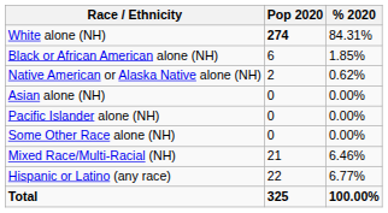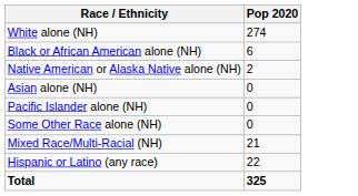 <table class="wikitable">
 <tr>
 <th>Race / Ethnicity</th>
 <th>Pop 2020</th>
-<th>% 2020</th>
 </tr>
 <tr>
 <td><a href='#'>White</a> alone (NH)</td>
-<td><strong>274</strong></td>
-<td>84.31%</td>
+<td>274</td>
 </tr>
 <tr>
 <td><a href='#'>Black or African American</a> alone (NH)</td>
 <td>6</td>
-<td>1.85%</td>
 </tr>
 <tr>
 <td><a href='#'>Native American</a> or <a href='#'>Alaska Native</a> alone (NH)</td>
 <td>2</td>
-<td>0.62%</td>
 </tr>
 <tr>
 <td><a href='#'>Asian</a> alone (NH)</td>
 <td>0</td>
-<td>0.00%</td>
 </tr>
 <tr>
 <td><a href='#'>Pacific Islander</a> alone (NH)</td>
 <td>0</td>
-<td>0.00%</td>
 </tr>
 <tr>
 <td><a href='#'>Some Other Race</a> alone (NH)</td>
 <td>0</td>
-<td>0.00%</td>
 </tr>
 <tr>
 <td><a href='#'>Mixed Race/Multi-Racial</a> (NH)</td>
 <td>21</td>
-<td>6.46%</td>
 </tr>
 <tr>
 <td><a href='#'>Hispanic or Latino</a> (any race)</td>
 <td>22</td>
-<td>6.77%</td>
 </tr>
 <tr>
 <td><strong>Total</strong></td>
 <td><strong>325</strong></td>
-<td><strong>100.00%</strong></td>
 </tr>
 </table>
